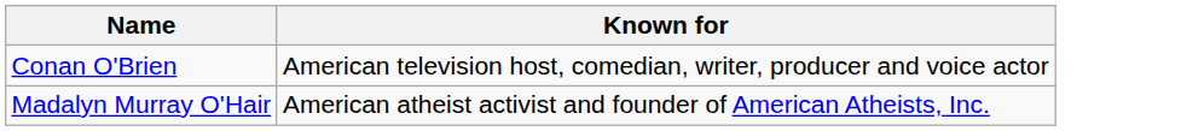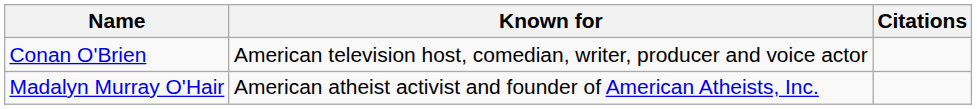 <table class="wikitable">
 <tr>
 <th>Name</th>
 <th>Known for</th>
+<th>Citations</th>
 </tr>
 <tr>
 <td><a href='#'>Conan O'Brien</a></td>
 <td>American television host, comedian, writer, producer and voice actor</td>
+<td></td>
 </tr>
 <tr>
 <td><a href='#'>Madalyn Murray O'Hair</a></td>
 <td>American atheist activist and founder of <a href='#'>American Atheists, Inc.</a></td>
+<td></td>
 </tr>
 </table>
